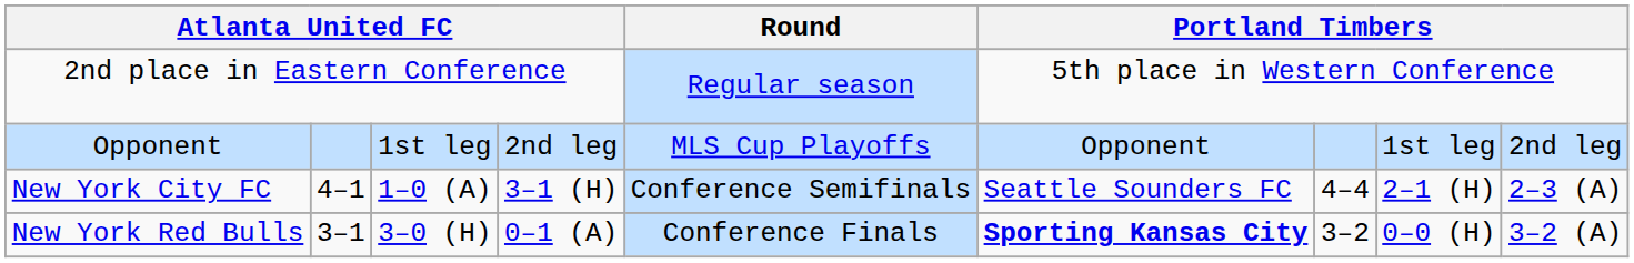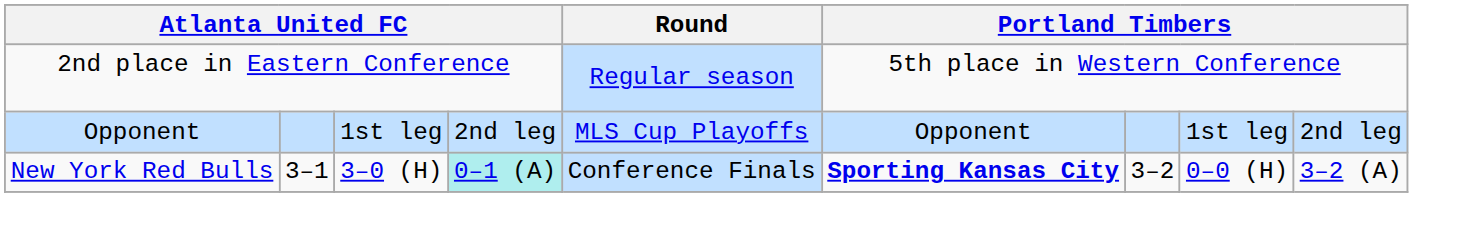 <table class="wikitable" style="text-align:center">
 <tr>
 <th colspan=4><a href='#'>Atlanta United FC</a></th>
 <th>Round</th>
 <th colspan=4><a href='#'>Portland Timbers</a></th>
 </tr>
 <tr>
 <td colspan=4 valign=top>2nd place in <a href='#'>Eastern Conference</a><br><br></td>
 <td style="background:#c1e0ff"><a href='#'>Regular season</a></td>
 <td colspan=4 valign=top>5th place in <a href='#'>Western Conference</a><br><br></td>
 </tr>
 <tr style="background:#c1e0ff">
 <td>Opponent</td>
 <td></td>
 <td>1st leg</td>
 <td>2nd leg</td>
 <td><a href='#'>MLS Cup Playoffs</a></td>
 <td>Opponent</td>
 <td></td>
 <td>1st leg</td>
 <td>2nd leg</td>
 </tr>
 <tr>
-<td align=left><a href='#'>New York City FC</a></td>
-<td>4–1</td>
-<td><a href='#'>1–0</a> (A)</td>
-<td><a href='#'>3–1</a> (H)</td>
-<td style="background:#c1e0ff">Conference Semifinals</td>
-<td align=left><a href='#'>Seattle Sounders FC</a></td>
-<td>4–4<br></td>
-<td><a href='#'>2–1</a> (H)</td>
-<td><a href='#'>2–3</a> (A) </td>
-</tr>
-<tr>
 <td align=left><a href='#'>New York Red Bulls</a></td>
 <td>3–1</td>
 <td><a href='#'>3–0</a> (H)</td>
-<td><a href='#'>0–1</a> (A)</td>
+<td style="background: paleturquoise;"><a href='#'>0–1</a> (A)</td>
 <td style="background:#c1e0ff">Conference Finals</td>
 <td align=left><strong><a href='#'>Sporting Kansas City</a></strong></td>
 <td>3–2</td>
 <td><a href='#'>0–0</a> (H)</td>
 <td><a href='#'>3–2</a> (A)</td>
 </tr>
 </table>
